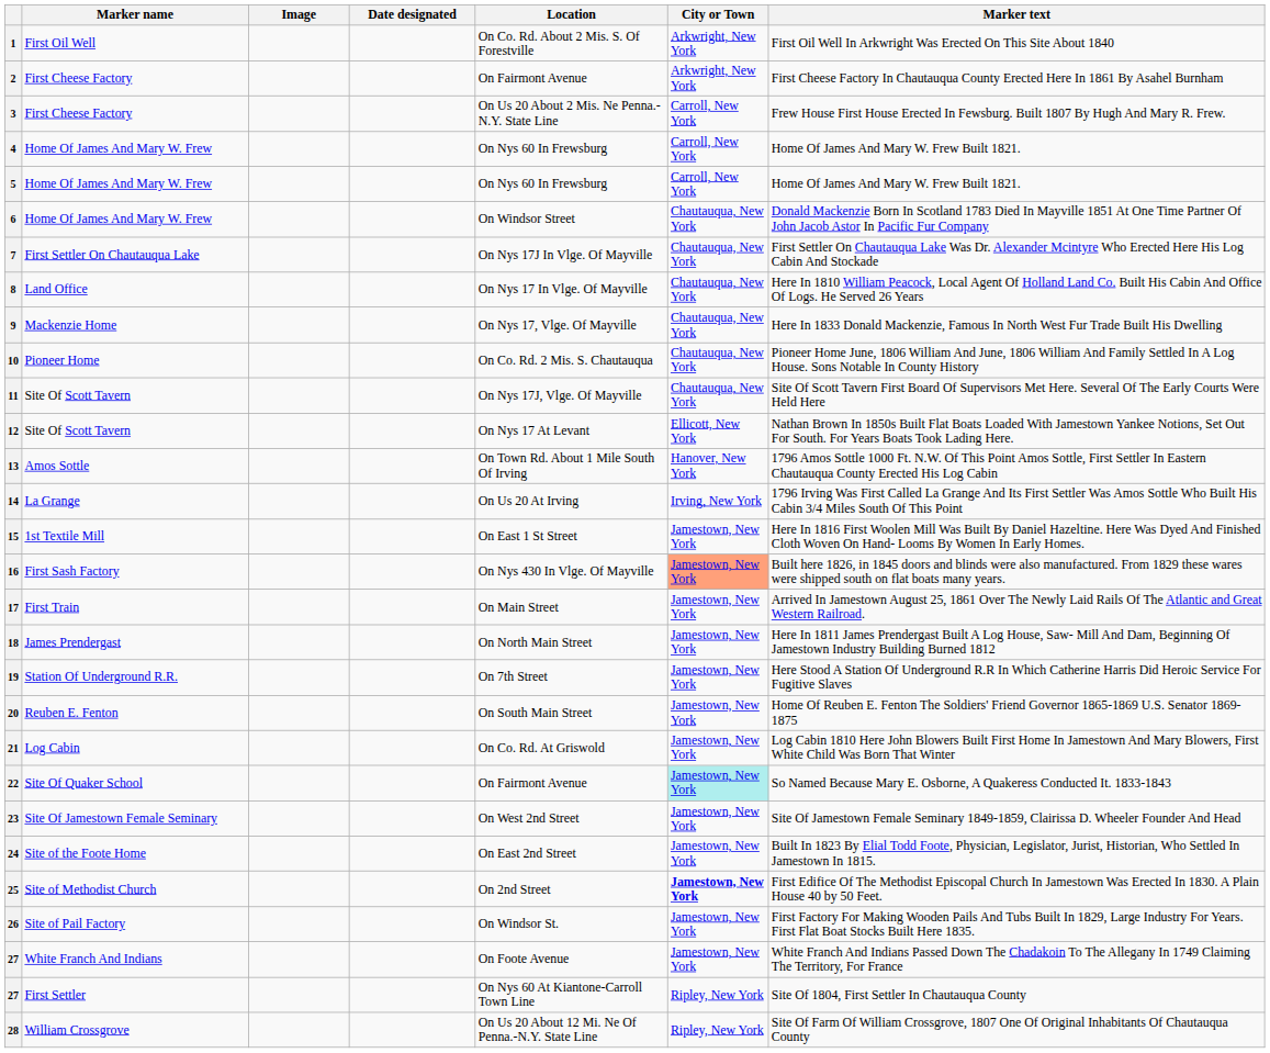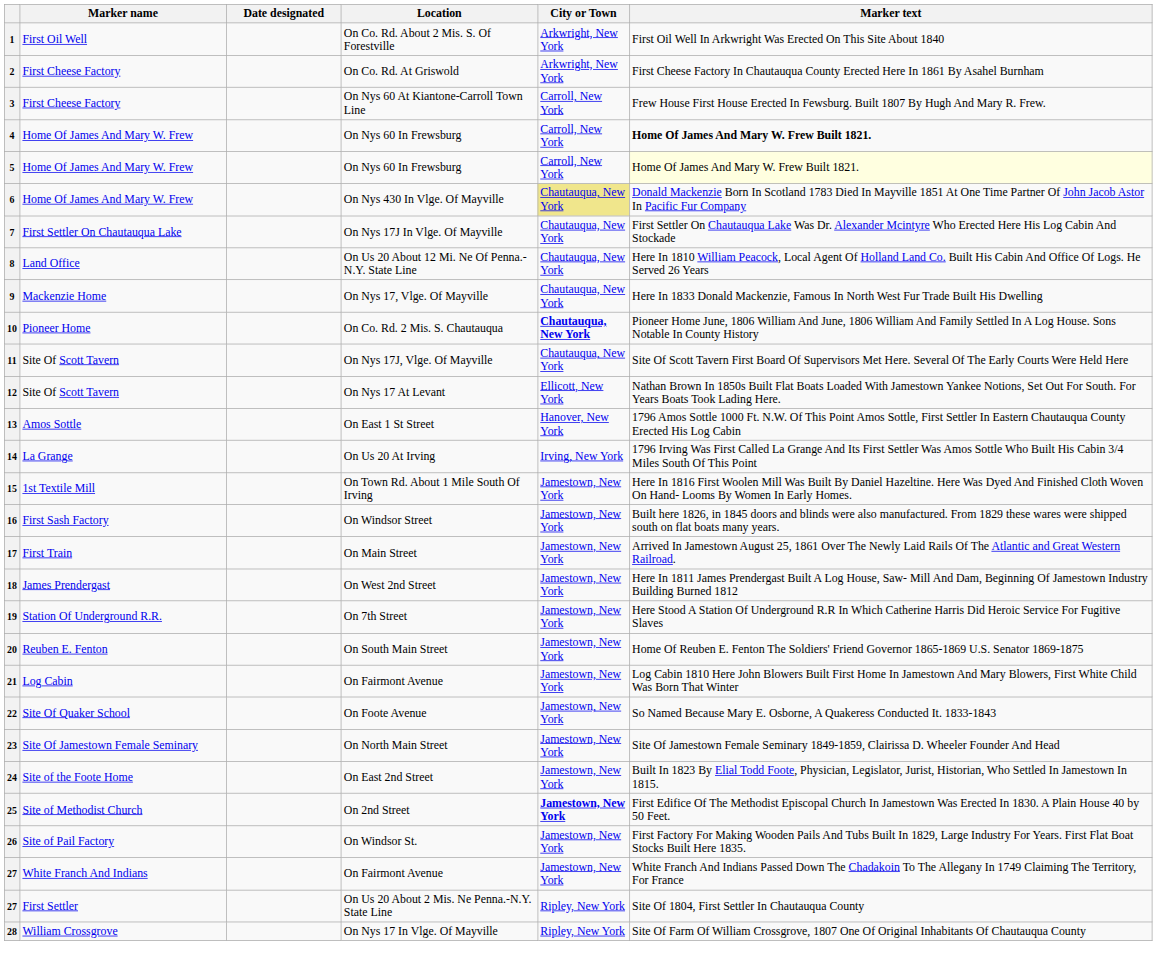 <table class="wikitable sortable" style="width:98%">
 <tr>
 <th></th>
 <th width = 18% ><strong>Marker name</strong></th>
-<th width = 8% class="unsortable" ><strong>Image</strong></th>
 <th width = 10% ><strong>Date designated</strong></th>
 <th><strong>Location</strong></th>
 <th width = 8% ><strong>City or Town</strong></th>
 <th class="unsortable" ><strong>Marker text</strong></th>
 </tr>
 <tr ->
 <th><small>1</small></th>
 <td><a href='#'>First Oil Well</a></td>
 <td></td>
-<td></td>
 <td>On Co. Rd. About 2 Mis. S. Of Forestville</td>
 <td><a href='#'>Arkwright, New York</a></td>
 <td>First Oil Well In Arkwright Was Erected On This Site About 1840</td>
 </tr>
 <tr ->
 <th><small>2</small></th>
 <td><a href='#'>First Cheese Factory</a></td>
 <td></td>
-<td></td>
-<td>On Fairmont Avenue</td>
+<td>On Co. Rd. At Griswold</td>
 <td><a href='#'>Arkwright, New York</a></td>
 <td>First Cheese Factory In Chautauqua County Erected Here In 1861 By Asahel Burnham</td>
 </tr>
 <tr ->
 <th><small>3</small></th>
 <td><a href='#'>First Cheese Factory</a></td>
 <td></td>
-<td></td>
-<td>On Us 20 About 2 Mis. Ne Penna.-N.Y. State Line</td>
+<td>On Nys 60 At Kiantone-Carroll Town Line</td>
 <td><a href='#'>Carroll, New York</a></td>
 <td>Frew House First House Erected In Fewsburg. Built 1807 By Hugh And Mary R. Frew.</td>
 </tr>
 <tr ->
 <th><small>4</small></th>
 <td><a href='#'>Home Of James And Mary W. Frew</a></td>
 <td></td>
-<td></td>
 <td>On Nys 60 In Frewsburg</td>
 <td><a href='#'>Carroll, New York</a></td>
-<td>Home Of James And Mary W. Frew Built 1821.</td>
+<td><strong>Home Of James And Mary W. Frew Built 1821.</strong></td>
 </tr>
 <tr ->
 <th><small>5</small></th>
 <td><a href='#'>Home Of James And Mary W. Frew</a></td>
 <td></td>
-<td></td>
 <td>On Nys 60 In Frewsburg</td>
 <td><a href='#'>Carroll, New York</a></td>
-<td>Home Of James And Mary W. Frew Built 1821.</td>
+<td style="background: lightyellow;">Home Of James And Mary W. Frew Built 1821.</td>
 </tr>
 <tr ->
 <th><small>6</small></th>
 <td><a href='#'>Home Of James And Mary W. Frew</a></td>
 <td></td>
-<td></td>
-<td>On Windsor Street</td>
-<td><a href='#'>Chautauqua, New York</a></td>
+<td>On Nys 430 In Vlge. Of Mayville</td>
+<td style="background: khaki;"><a href='#'>Chautauqua, New York</a></td>
 <td><a href='#'>Donald Mackenzie</a> Born In Scotland 1783 Died In Mayville 1851 At One Time Partner Of <a href='#'>John Jacob Astor</a> In <a href='#'>Pacific Fur Company</a></td>
 </tr>
 <tr ->
 <th><small>7</small></th>
 <td><a href='#'>First Settler On Chautauqua Lake</a></td>
-<td></td>
 <td></td>
 <td>On Nys 17J In Vlge. Of Mayville</td>
 <td><a href='#'>Chautauqua, New York</a></td>
 <td>First Settler On <a href='#'>Chautauqua Lake</a> Was Dr. <a href='#'>Alexander Mcintyre</a> Who Erected Here His Log Cabin And Stockade</td>
 </tr>
 <tr ->
 <th><small>8</small></th>
 <td><a href='#'>Land Office</a></td>
 <td></td>
-<td></td>
-<td>On Nys 17 In Vlge. Of Mayville</td>
+<td>On Us 20 About 12 Mi. Ne Of Penna.-N.Y. State Line</td>
 <td><a href='#'>Chautauqua, New York</a></td>
 <td>Here In 1810 <a href='#'>William Peacock</a>, Local Agent Of <a href='#'>Holland Land Co.</a> Built His Cabin And Office Of Logs. He Served 26 Years</td>
 </tr>
 <tr ->
 <th><small>9</small></th>
 <td><a href='#'>Mackenzie Home</a></td>
-<td></td>
 <td></td>
 <td>On Nys 17, Vlge. Of Mayville</td>
 <td><a href='#'>Chautauqua, New York</a></td>
 <td>Here In 1833 Donald Mackenzie, Famous In North West Fur Trade Built His Dwelling</td>
 </tr>
 <tr ->
 <th><small>10</small></th>
 <td><a href='#'>Pioneer Home</a></td>
 <td></td>
-<td></td>
 <td>On Co. Rd. 2 Mis. S. Chautauqua</td>
-<td><a href='#'>Chautauqua, New York</a></td>
+<td><strong><a href='#'>Chautauqua, New York</a></strong></td>
 <td>Pioneer Home June, 1806 William And June, 1806 William And Family Settled In A Log House. Sons Notable In County History</td>
 </tr>
 <tr ->
 <th><small>11</small></th>
 <td>Site Of <a href='#'>Scott Tavern</a></td>
-<td></td>
 <td></td>
 <td>On Nys 17J, Vlge. Of Mayville</td>
 <td><a href='#'>Chautauqua, New York</a></td>
 <td>Site Of Scott Tavern First Board Of Supervisors Met Here. Several Of The Early Courts Were Held Here</td>
 </tr>
 <tr ->
 <th><small>12</small></th>
 <td>Site Of <a href='#'>Scott Tavern</a></td>
 <td></td>
-<td></td>
 <td>On Nys 17 At Levant</td>
 <td><a href='#'>Ellicott, New York</a></td>
 <td>Nathan Brown  In 1850s Built Flat Boats  Loaded With Jamestown  Yankee Notions, Set Out For South. For Years Boats Took Lading Here.</td>
 </tr>
 <tr ->
 <th><small>13</small></th>
 <td><a href='#'>Amos Sottle</a></td>
 <td></td>
-<td></td>
-<td>On Town Rd. About 1 Mile South Of Irving</td>
+<td>On East 1 St Street</td>
 <td><a href='#'>Hanover, New York</a></td>
 <td>1796 Amos Sottle 1000 Ft. N.W. Of This Point Amos Sottle, First Settler In Eastern Chautauqua County Erected His Log Cabin</td>
 </tr>
 <tr ->
 <th><small>14</small></th>
 <td><a href='#'>La Grange</a></td>
-<td></td>
 <td></td>
 <td>On Us 20 At Irving</td>
 <td><a href='#'>Irving, New York</a></td>
 <td>1796 Irving Was First Called La Grange And Its First Settler Was Amos Sottle Who Built His Cabin 3/4 Miles South Of This Point</td>
 </tr>
 <tr ->
 <th><small>15</small></th>
 <td><a href='#'>1st Textile Mill</a></td>
 <td></td>
-<td></td>
-<td>On East 1 St Street</td>
+<td>On Town Rd. About 1 Mile South Of Irving</td>
 <td><a href='#'>Jamestown, New York</a></td>
 <td>Here In 1816 First Woolen Mill Was Built By Daniel Hazeltine. Here Was Dyed And Finished Cloth Woven On Hand- Looms By Women In Early Homes.</td>
 </tr>
 <tr ->
 <th><small>16</small></th>
 <td><a href='#'>First Sash Factory</a></td>
 <td></td>
-<td></td>
-<td>On Nys 430 In Vlge. Of Mayville</td>
-<td style="background: lightsalmon;"><a href='#'>Jamestown, New York</a></td>
+<td>On Windsor Street</td>
+<td><a href='#'>Jamestown, New York</a></td>
 <td>Built here 1826, in 1845 doors and blinds were also manufactured. From 1829 these wares were shipped south on flat boats many years.</td>
 </tr>
 <tr ->
 <th><small>17</small></th>
 <td><a href='#'>First Train</a></td>
-<td></td>
 <td></td>
 <td>On Main Street</td>
 <td><a href='#'>Jamestown, New York</a></td>
 <td>Arrived In Jamestown August 25, 1861 Over The Newly Laid Rails Of The <a href='#'>Atlantic and Great Western Railroad</a>.</td>
 </tr>
 <tr ->
 <th><small>18</small></th>
 <td><a href='#'>James Prendergast</a></td>
 <td></td>
-<td></td>
-<td>On North Main Street</td>
+<td>On West 2nd Street</td>
 <td><a href='#'>Jamestown, New York</a></td>
 <td>Here In 1811 James Prendergast Built A Log House, Saw- Mill And Dam, Beginning Of Jamestown Industry Building Burned 1812</td>
 </tr>
 <tr ->
 <th><small>19</small></th>
 <td><a href='#'>Station Of Underground R.R.</a></td>
-<td></td>
 <td></td>
 <td>On 7th Street</td>
 <td><a href='#'>Jamestown, New York</a></td>
 <td>Here Stood A Station Of Underground R.R In Which Catherine Harris Did Heroic Service For Fugitive Slaves</td>
 </tr>
 <tr ->
 <th><small>20</small></th>
 <td><a href='#'>Reuben E. Fenton</a></td>
 <td></td>
-<td></td>
 <td>On South Main Street</td>
 <td><a href='#'>Jamestown, New York</a></td>
 <td>Home Of Reuben E. Fenton The Soldiers' Friend Governor 1865-1869  U.S. Senator 1869-1875</td>
 </tr>
 <tr ->
 <th><small>21</small></th>
 <td><a href='#'>Log Cabin</a></td>
 <td></td>
-<td></td>
-<td>On Co. Rd. At Griswold</td>
+<td>On Fairmont Avenue</td>
 <td><a href='#'>Jamestown, New York</a></td>
 <td>Log Cabin 1810  Here John Blowers Built  First Home In Jamestown  And Mary Blowers, First  White Child Was Born That Winter</td>
 </tr>
 <tr ->
 <th><small>22</small></th>
 <td><a href='#'>Site Of Quaker School</a></td>
 <td></td>
-<td></td>
-<td>On Fairmont Avenue</td>
-<td style="background: paleturquoise;"><a href='#'>Jamestown, New York</a></td>
+<td>On Foote Avenue</td>
+<td><a href='#'>Jamestown, New York</a></td>
 <td>So Named Because Mary E.  Osborne, A Quakeress  Conducted It. 1833-1843</td>
 </tr>
 <tr ->
 <th><small>23</small></th>
 <td><a href='#'>Site Of Jamestown Female Seminary</a></td>
 <td></td>
-<td></td>
-<td>On West 2nd Street</td>
+<td>On North Main Street</td>
 <td><a href='#'>Jamestown, New York</a></td>
 <td>Site Of Jamestown Female Seminary 1849-1859, Clairissa D.  Wheeler Founder And Head</td>
 </tr>
 <tr ->
 <th><small>24</small></th>
 <td><a href='#'>Site of the Foote Home</a></td>
-<td></td>
 <td></td>
 <td>On East 2nd Street</td>
 <td><a href='#'>Jamestown, New York</a></td>
 <td>Built In 1823 By <a href='#'>Elial Todd Foote</a>, Physician,  Legislator, Jurist,  Historian, Who Settled  In Jamestown In 1815.</td>
 </tr>
 <tr ->
 <th><small>25</small></th>
 <td><a href='#'>Site of Methodist Church</a></td>
 <td></td>
-<td></td>
 <td>On 2nd Street</td>
 <td><strong><a href='#'>Jamestown, New York</a></strong></td>
 <td>First Edifice Of The  Methodist Episcopal Church  In Jamestown Was Erected In  1830. A Plain House 40 by 50 Feet.</td>
 </tr>
 <tr ->
 <th><small>26</small></th>
 <td><a href='#'>Site of Pail Factory</a></td>
-<td></td>
 <td></td>
 <td>On Windsor St.</td>
 <td><a href='#'>Jamestown, New York</a></td>
 <td>First Factory For Making  Wooden Pails And Tubs Built  In 1829, Large Industry For Years. First Flat Boat Stocks  Built Here 1835.</td>
 </tr>
 <tr ->
 <th><small>27</small></th>
 <td><a href='#'>White Franch And Indians</a></td>
 <td></td>
-<td></td>
-<td>On Foote Avenue</td>
+<td>On Fairmont Avenue</td>
 <td><a href='#'>Jamestown, New York</a></td>
 <td>White Franch And Indians Passed Down The <a href='#'>Chadakoin</a>  To The Allegany In 1749 Claiming The Territory, For France</td>
 </tr>
 <tr ->
 <th><small>27</small></th>
 <td><a href='#'>First Settler</a></td>
 <td></td>
-<td></td>
-<td>On Nys 60 At Kiantone-Carroll Town Line</td>
+<td>On Us 20 About 2 Mis. Ne Penna.-N.Y. State Line</td>
 <td><a href='#'>Ripley, New York</a></td>
 <td>Site Of  1804, First Settler  In Chautauqua County</td>
 </tr>
 <tr ->
 <th><small>28</small></th>
 <td><a href='#'>William Crossgrove</a></td>
 <td></td>
-<td></td>
-<td>On Us 20 About 12 Mi. Ne Of Penna.-N.Y. State Line</td>
+<td>On Nys 17 In Vlge. Of Mayville</td>
 <td><a href='#'>Ripley, New York</a></td>
 <td>Site Of  Farm Of William Crossgrove, 1807  One Of Original Inhabitants  Of Chautauqua County</td>
 </tr>
 </table>
